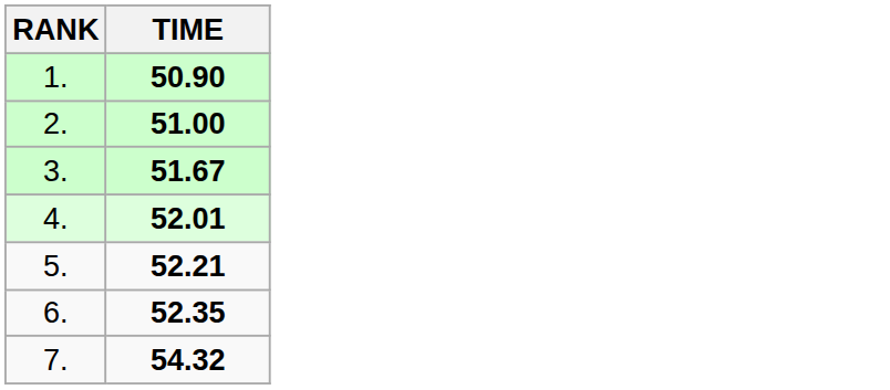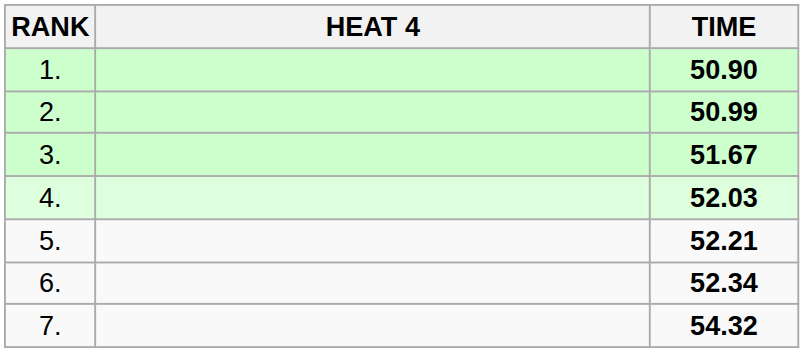 <table class="wikitable" style="border-collapse: collapse; font-size: 90%;">
 <tr>
 <th>RANK</th>
+<th style="width: 20em">HEAT 4</th>
 <th style="width: 5em">TIME</th>
 </tr>
 <tr style="background:#ccffcc;">
 <td align="center">1.</td>
+<td></td>
 <td align="center"><strong>50.90</strong></td>
 </tr>
 <tr style="background:#ccffcc;">
 <td align="center">2.</td>
-<td align="center"><strong>51.00</strong></td>
+<td></td>
+<td align="center"><strong>50.99</strong></td>
 </tr>
 <tr style="background:#ccffcc;">
 <td align="center">3.</td>
+<td></td>
 <td align="center"><strong>51.67</strong></td>
 </tr>
 <tr style="background:#ddffdd;">
 <td align="center">4.</td>
-<td align="center"><strong>52.01</strong></td>
+<td></td>
+<td align="center"><strong>52.03</strong></td>
 </tr>
 <tr>
 <td align="center">5.</td>
+<td></td>
 <td align="center"><strong>52.21</strong></td>
 </tr>
 <tr>
 <td align="center">6.</td>
-<td align="center"><strong>52.35</strong></td>
+<td></td>
+<td align="center"><strong>52.34</strong></td>
 </tr>
 <tr>
 <td align="center">7.</td>
+<td></td>
 <td align="center"><strong>54.32</strong></td>
 </tr>
 </table>
